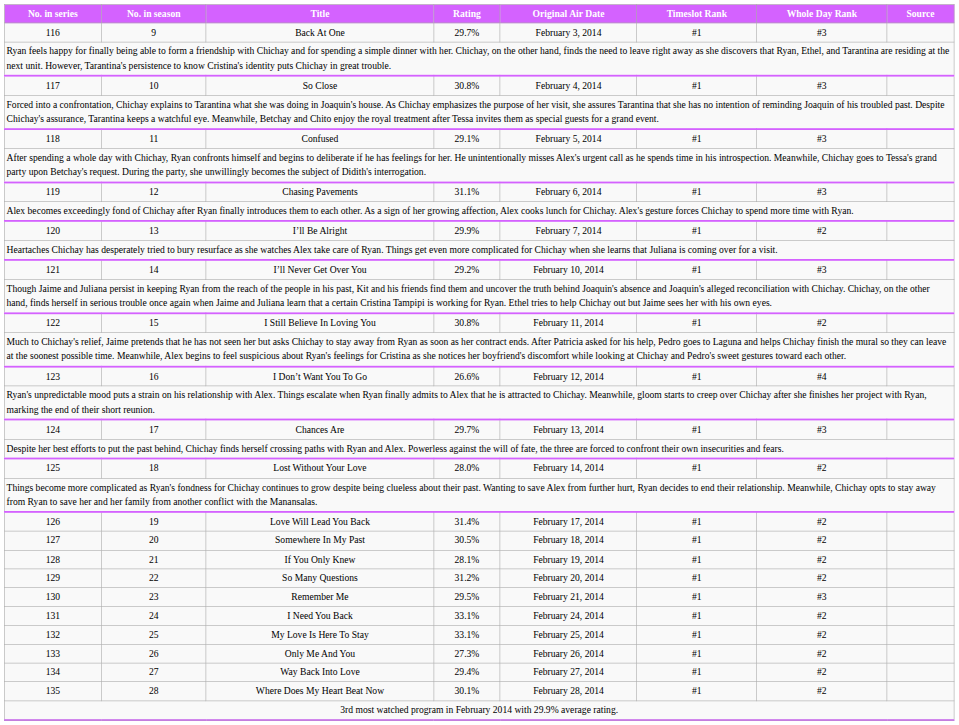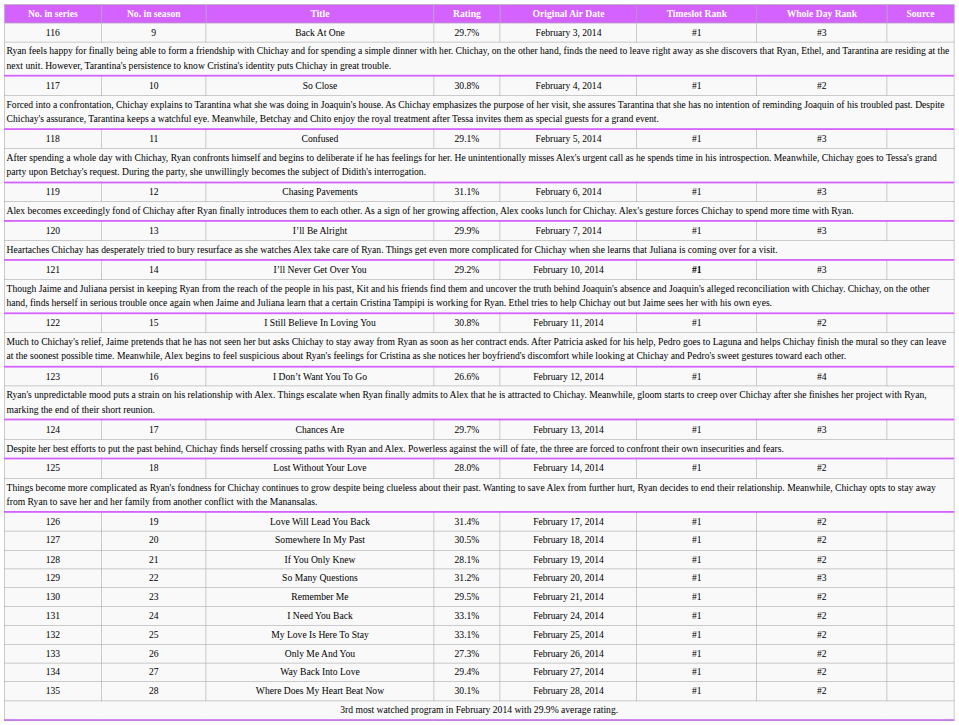 <table class="wikitable" style="text-align:center; background:#f9f9f9; line-height:16px; line-height:150%" width="100%">
 <tr style="color:white;">
 <th style="background:#d462ff;">No. in series</th>
 <th style="background:#d462ff;">No. in season</th>
 <th style="background:#d462ff;">Title</th>
 <th style="background:#d462ff;">Rating</th>
 <th style="background:#d462ff;">Original Air Date</th>
 <th style="background:#d462ff;">Timeslot Rank</th>
 <th style="background:#d462ff;">Whole Day Rank</th>
 <th style="background:#d462ff;">Source</th>
 </tr>
 <tr>
 <td>116</td>
 <td>9</td>
 <td>Back At One</td>
 <td>29.7%</td>
 <td>February 3, 2014</td>
 <td>#1</td>
 <td>#3</td>
 <td></td>
 </tr>
 <tr>
 <td colspan = "8" style="text-align: left; border-bottom: 3px solid #d462ff;">Ryan feels happy for finally being able to form a friendship with Chichay and for spending a simple dinner with her. Chichay, on the other hand, finds the need to leave right away as she discovers that Ryan, Ethel, and Tarantina are residing at the next unit. However, Tarantina's persistence to know Cristina's identity puts Chichay in great trouble.</td>
 </tr>
 <tr>
 <td>117</td>
 <td>10</td>
 <td>So Close</td>
 <td>30.8%</td>
 <td>February 4, 2014</td>
 <td>#1</td>
-<td>#3</td>
+<td>#2</td>
 <td></td>
 </tr>
 <tr>
 <td colspan = "8" style="text-align: left; border-bottom: 3px solid #d462ff;">Forced into a confrontation, Chichay explains to Tarantina what she was doing in Joaquin's house. As Chichay emphasizes the purpose of her visit, she assures Tarantina that she has no intention of reminding Joaquin of his troubled past. Despite Chichay's assurance, Tarantina keeps a watchful eye. Meanwhile, Betchay and Chito enjoy the royal treatment after Tessa invites them as special guests for a grand event.</td>
 </tr>
 <tr>
 <td>118</td>
 <td>11</td>
 <td>Confused</td>
 <td>29.1%</td>
 <td>February 5, 2014</td>
 <td>#1</td>
 <td>#3</td>
 <td></td>
 </tr>
 <tr>
 <td colspan = "8" style="text-align: left; border-bottom: 3px solid #d462ff;">After spending a whole day with Chichay, Ryan confronts himself and begins to deliberate if he has feelings for her. He unintentionally misses Alex's urgent call as he spends time in his introspection. Meanwhile, Chichay goes to Tessa's grand party upon Betchay's request. During the party, she unwillingly becomes the subject of Didith's interrogation.</td>
 </tr>
 <tr>
 <td>119</td>
 <td>12</td>
 <td>Chasing Pavements</td>
 <td>31.1%</td>
 <td>February 6, 2014</td>
 <td>#1</td>
 <td>#3</td>
 <td></td>
 </tr>
 <tr>
 <td colspan = "8" style="text-align: left; border-bottom: 3px solid #d462ff;">Alex becomes exceedingly fond of Chichay after Ryan finally introduces them to each other. As a sign of her growing affection, Alex cooks lunch for Chichay. Alex's gesture forces Chichay to spend more time with Ryan.</td>
 </tr>
 <tr>
 <td>120</td>
 <td>13</td>
 <td>I’ll Be Alright</td>
 <td>29.9%</td>
 <td>February 7, 2014</td>
 <td>#1</td>
-<td>#2</td>
+<td>#3</td>
 <td></td>
 </tr>
 <tr>
 <td colspan = "8" style="text-align: left; border-bottom: 3px solid #d462ff;">Heartaches Chichay has desperately tried to bury resurface as she watches Alex take care of Ryan. Things get even more complicated for Chichay when she learns that Juliana is coming over for a visit.</td>
 </tr>
 <tr>
 <td>121</td>
 <td>14</td>
 <td>I’ll Never Get Over You</td>
 <td>29.2%</td>
 <td>February 10, 2014</td>
-<td>#1</td>
+<td><strong>#1</strong></td>
 <td>#3</td>
 <td></td>
 </tr>
 <tr>
 <td colspan = "8" style="text-align: left; border-bottom: 3px solid #d462ff;">Though Jaime and Juliana persist in keeping Ryan from the reach of the people in his past, Kit and his friends find them and uncover the truth behind Joaquin's absence and Joaquin's alleged reconciliation with Chichay. Chichay, on the other hand, finds herself in serious trouble once again when Jaime and Juliana learn that a certain Cristina Tampipi is working for Ryan. Ethel tries to help Chichay out but Jaime sees her with his own eyes.</td>
 </tr>
 <tr>
 <td>122</td>
 <td>15</td>
 <td>I Still Believe In Loving You</td>
 <td>30.8%</td>
 <td>February 11, 2014</td>
 <td>#1</td>
 <td>#2</td>
 <td></td>
 </tr>
 <tr>
 <td colspan = "8" style="text-align: left; border-bottom: 3px solid #d462ff;">Much to Chichay's relief, Jaime pretends that he has not seen her but asks Chichay to stay away from Ryan as soon as her contract ends. After Patricia asked for his help, Pedro goes to Laguna and helps Chichay finish the mural so they can leave at the soonest possible time. Meanwhile, Alex begins to feel suspicious about Ryan's feelings for Cristina as she notices her boyfriend's discomfort while looking at Chichay and Pedro's sweet gestures toward each other.</td>
 </tr>
 <tr>
 <td>123</td>
 <td>16</td>
 <td>I Don’t Want You To Go</td>
 <td>26.6%</td>
 <td>February 12, 2014</td>
 <td>#1</td>
 <td>#4</td>
 <td></td>
 </tr>
 <tr>
 <td colspan = "8" style="text-align: left; border-bottom: 3px solid #d462ff;">Ryan's unpredictable mood puts a strain on his relationship with Alex. Things escalate when Ryan finally admits to Alex that he is attracted to Chichay. Meanwhile, gloom starts to creep over Chichay after she finishes her project with Ryan, marking the end of their short reunion.</td>
 </tr>
 <tr>
 <td>124</td>
 <td>17</td>
 <td>Chances Are</td>
 <td>29.7%</td>
 <td>February 13, 2014</td>
 <td>#1</td>
 <td>#3</td>
 <td></td>
 </tr>
 <tr>
 <td colspan = "8" style="text-align: left; border-bottom: 3px solid #d462ff;">Despite her best efforts to put the past behind, Chichay finds herself crossing paths with Ryan and Alex. Powerless against the will of fate, the three are forced to confront their own insecurities and fears.</td>
 </tr>
 <tr>
 <td>125</td>
 <td>18</td>
 <td>Lost Without Your Love</td>
 <td>28.0%</td>
 <td>February 14, 2014</td>
 <td>#1</td>
 <td>#2</td>
 <td></td>
 </tr>
 <tr>
 <td colspan = "8" style="text-align: left; border-bottom: 3px solid #d462ff;">Things become more complicated as Ryan's fondness for Chichay continues to grow despite being clueless about their past. Wanting to save Alex from further hurt, Ryan decides to end their relationship. Meanwhile, Chichay opts to stay away from Ryan to save her and her family from another conflict with the Manansalas.</td>
 </tr>
 <tr>
 <td>126</td>
 <td>19</td>
 <td>Love Will Lead You Back</td>
 <td>31.4%</td>
 <td>February 17, 2014</td>
 <td>#1</td>
 <td>#2</td>
 <td></td>
 </tr>
 <tr>
 <td>127</td>
 <td>20</td>
 <td>Somewhere In My Past</td>
 <td>30.5%</td>
 <td>February 18, 2014</td>
 <td>#1</td>
 <td>#2</td>
 <td></td>
 </tr>
 <tr>
 <td>128</td>
 <td>21</td>
 <td>If You Only Knew</td>
 <td>28.1%</td>
 <td>February 19, 2014</td>
 <td>#1</td>
 <td>#2</td>
 <td></td>
 </tr>
 <tr>
 <td>129</td>
 <td>22</td>
 <td>So Many Questions</td>
 <td>31.2%</td>
 <td>February 20, 2014</td>
 <td>#1</td>
-<td>#2</td>
+<td>#3</td>
 <td></td>
 </tr>
 <tr>
 <td>130</td>
 <td>23</td>
 <td>Remember Me</td>
 <td>29.5%</td>
 <td>February 21, 2014</td>
 <td>#1</td>
-<td>#3</td>
+<td>#2</td>
 <td></td>
 </tr>
 <tr>
 <td>131</td>
 <td>24</td>
 <td>I Need You Back</td>
 <td>33.1%</td>
 <td>February 24, 2014</td>
 <td>#1</td>
 <td>#2</td>
 <td></td>
 </tr>
 <tr>
 <td>132</td>
 <td>25</td>
 <td>My Love Is Here To Stay</td>
 <td>33.1%</td>
 <td>February 25, 2014</td>
 <td>#1</td>
 <td>#2</td>
 <td></td>
 </tr>
 <tr>
 <td>133</td>
 <td>26</td>
 <td>Only Me And You</td>
 <td>27.3%</td>
 <td>February 26, 2014</td>
 <td>#1</td>
 <td>#2</td>
 <td></td>
 </tr>
 <tr>
 <td>134</td>
 <td>27</td>
 <td>Way Back Into Love</td>
 <td>29.4%</td>
 <td>February 27, 2014</td>
 <td>#1</td>
 <td>#2</td>
 <td></td>
 </tr>
 <tr>
 <td>135</td>
 <td>28</td>
 <td>Where Does My Heart Beat Now</td>
 <td>30.1%</td>
 <td>February 28, 2014</td>
 <td>#1</td>
 <td>#2</td>
 <td></td>
 </tr>
 <tr>
 <td colspan = "8" style="text-align: center; border-bottom: 3px solid #d462ff;">3rd most watched program in February 2014 with 29.9% average rating.</td>
 </tr>
 <tr>
 </tr>
 </table>
